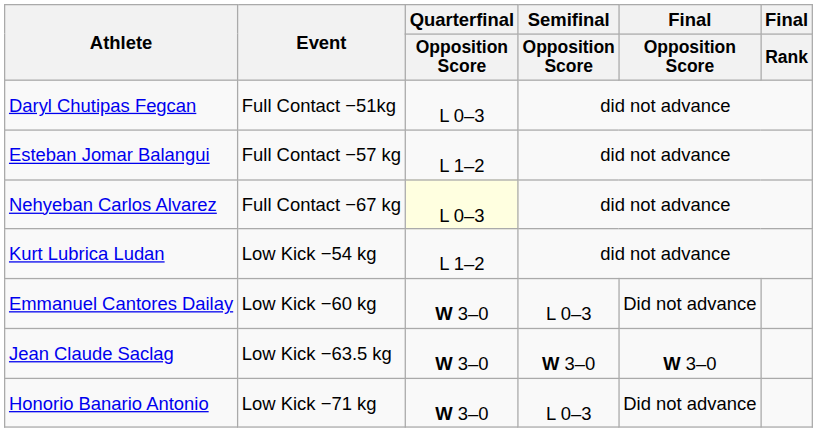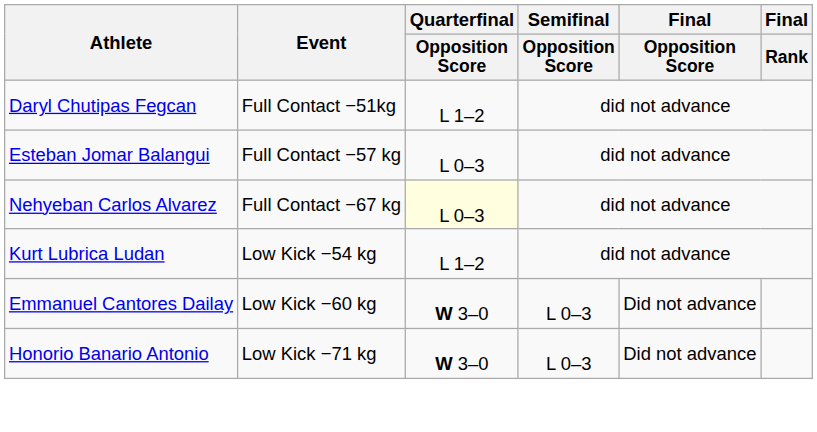 <table class="wikitable" style="font-size:90%">
 <tr>
 <th rowspan="2">Athlete</th>
 <th rowspan="2">Event</th>
 <th>Quarterfinal</th>
 <th>Semifinal</th>
 <th>Final</th>
 <th>Final</th>
 </tr>
 <tr style="font-size:95%", align="center">
 <th>Opposition<br>Score</th>
 <th>Opposition<br>Score</th>
 <th>Opposition<br>Score</th>
 <th>Rank</th>
 </tr>
 <tr align="center">
 <td align="left"><a href='#'>Daryl Chutipas Fegcan</a></td>
 <td align="left">Full Contact −51kg</td>
-<td><br> L 0–3</td>
+<td><br> L 1–2</td>
 <td colspan="3">did not advance</td>
 </tr>
 <tr align="center">
 <td align="left"><a href='#'>Esteban Jomar Balangui</a></td>
 <td align="left">Full Contact −57 kg</td>
-<td><br> L 1–2</td>
+<td><br> L 0–3</td>
 <td colspan="3">did not advance</td>
 </tr>
 <tr align="center">
 <td align="left"><a href='#'>Nehyeban Carlos Alvarez</a></td>
 <td align="left">Full Contact −67 kg</td>
 <td style="background: lightyellow;"><br> L 0–3</td>
 <td colspan="3">did not advance</td>
 </tr>
 <tr align="center">
 <td align="left"><a href='#'>Kurt Lubrica Ludan</a></td>
 <td align="left">Low Kick −54 kg</td>
 <td><br> L 1–2</td>
 <td colspan="3">did not advance</td>
 </tr>
 <tr align="center">
 <td align="left"><a href='#'>Emmanuel Cantores Dailay</a></td>
 <td align="left">Low Kick −60 kg</td>
 <td><br> <strong>W</strong> 3–0</td>
 <td><br> L 0–3</td>
 <td>Did not advance</td>
 <td></td>
 </tr>
 <tr align="center">
-<td align="left"><a href='#'>Jean Claude Saclag</a></td>
-<td align="left">Low Kick −63.5 kg</td>
-<td><br> <strong>W</strong> 3–0</td>
-<td><br> <strong>W</strong> 3–0</td>
-<td><br> <strong>W</strong> 3–0</td>
-<td></td>
-</tr>
-<tr align="center">
 <td align="left"><a href='#'>Honorio Banario Antonio</a></td>
 <td align="left">Low Kick −71 kg</td>
 <td><br> <strong>W</strong> 3–0</td>
 <td><br> L 0–3</td>
 <td>Did not advance</td>
 <td></td>
 </tr>
 </table>
